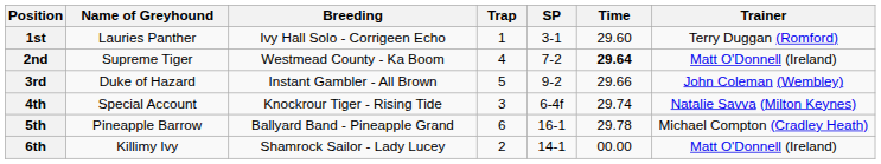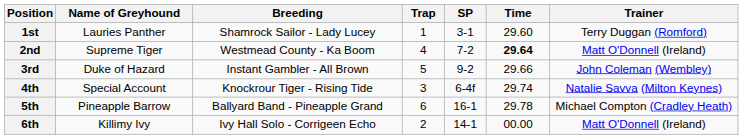 <table class="wikitable" style="text-align: center">
 <tr>
 <th width=50>Position</th>
 <th width=180>Name of Greyhound</th>
 <th width=280>Breeding</th>
 <th width=50>Trap</th>
 <th width=50>SP</th>
 <th width=80>Time</th>
 <th width=250>Trainer</th>
 </tr>
 <tr>
 <th>1st</th>
 <td>Lauries Panther</td>
-<td>Ivy Hall Solo - Corrigeen Echo</td>
+<td>Shamrock Sailor - Lady Lucey</td>
 <td>1</td>
 <td>3-1</td>
 <td>29.60</td>
 <td>Terry Duggan <a href='#'>(Romford)</a></td>
 </tr>
 <tr>
 <th>2nd</th>
 <td>Supreme Tiger</td>
 <td>Westmead County - Ka Boom</td>
 <td>4</td>
 <td>7-2</td>
 <td><strong>29.64</strong></td>
 <td><a href='#'>Matt O'Donnell</a> (Ireland)</td>
 </tr>
 <tr>
 <th>3rd</th>
 <td>Duke of Hazard</td>
 <td>Instant Gambler - All Brown</td>
 <td>5</td>
 <td>9-2</td>
 <td>29.66</td>
 <td><a href='#'>John Coleman</a> <a href='#'>(Wembley)</a></td>
 </tr>
 <tr>
 <th>4th</th>
 <td>Special Account</td>
 <td>Knockrour Tiger - Rising Tide</td>
 <td>3</td>
 <td>6-4f</td>
 <td>29.74</td>
 <td><a href='#'>Natalie Savva</a> <a href='#'>(Milton Keynes)</a></td>
 </tr>
 <tr>
 <th>5th</th>
 <td>Pineapple Barrow</td>
 <td>Ballyard Band - Pineapple Grand</td>
 <td>6</td>
 <td>16-1</td>
 <td>29.78</td>
 <td>Michael Compton <a href='#'>(Cradley Heath)</a></td>
 </tr>
 <tr>
 <th>6th</th>
 <td>Killimy Ivy</td>
-<td>Shamrock Sailor - Lady Lucey</td>
+<td>Ivy Hall Solo - Corrigeen Echo</td>
 <td>2</td>
 <td>14-1</td>
 <td>00.00</td>
 <td><a href='#'>Matt O'Donnell</a> (Ireland)</td>
 </tr>
 </table>
